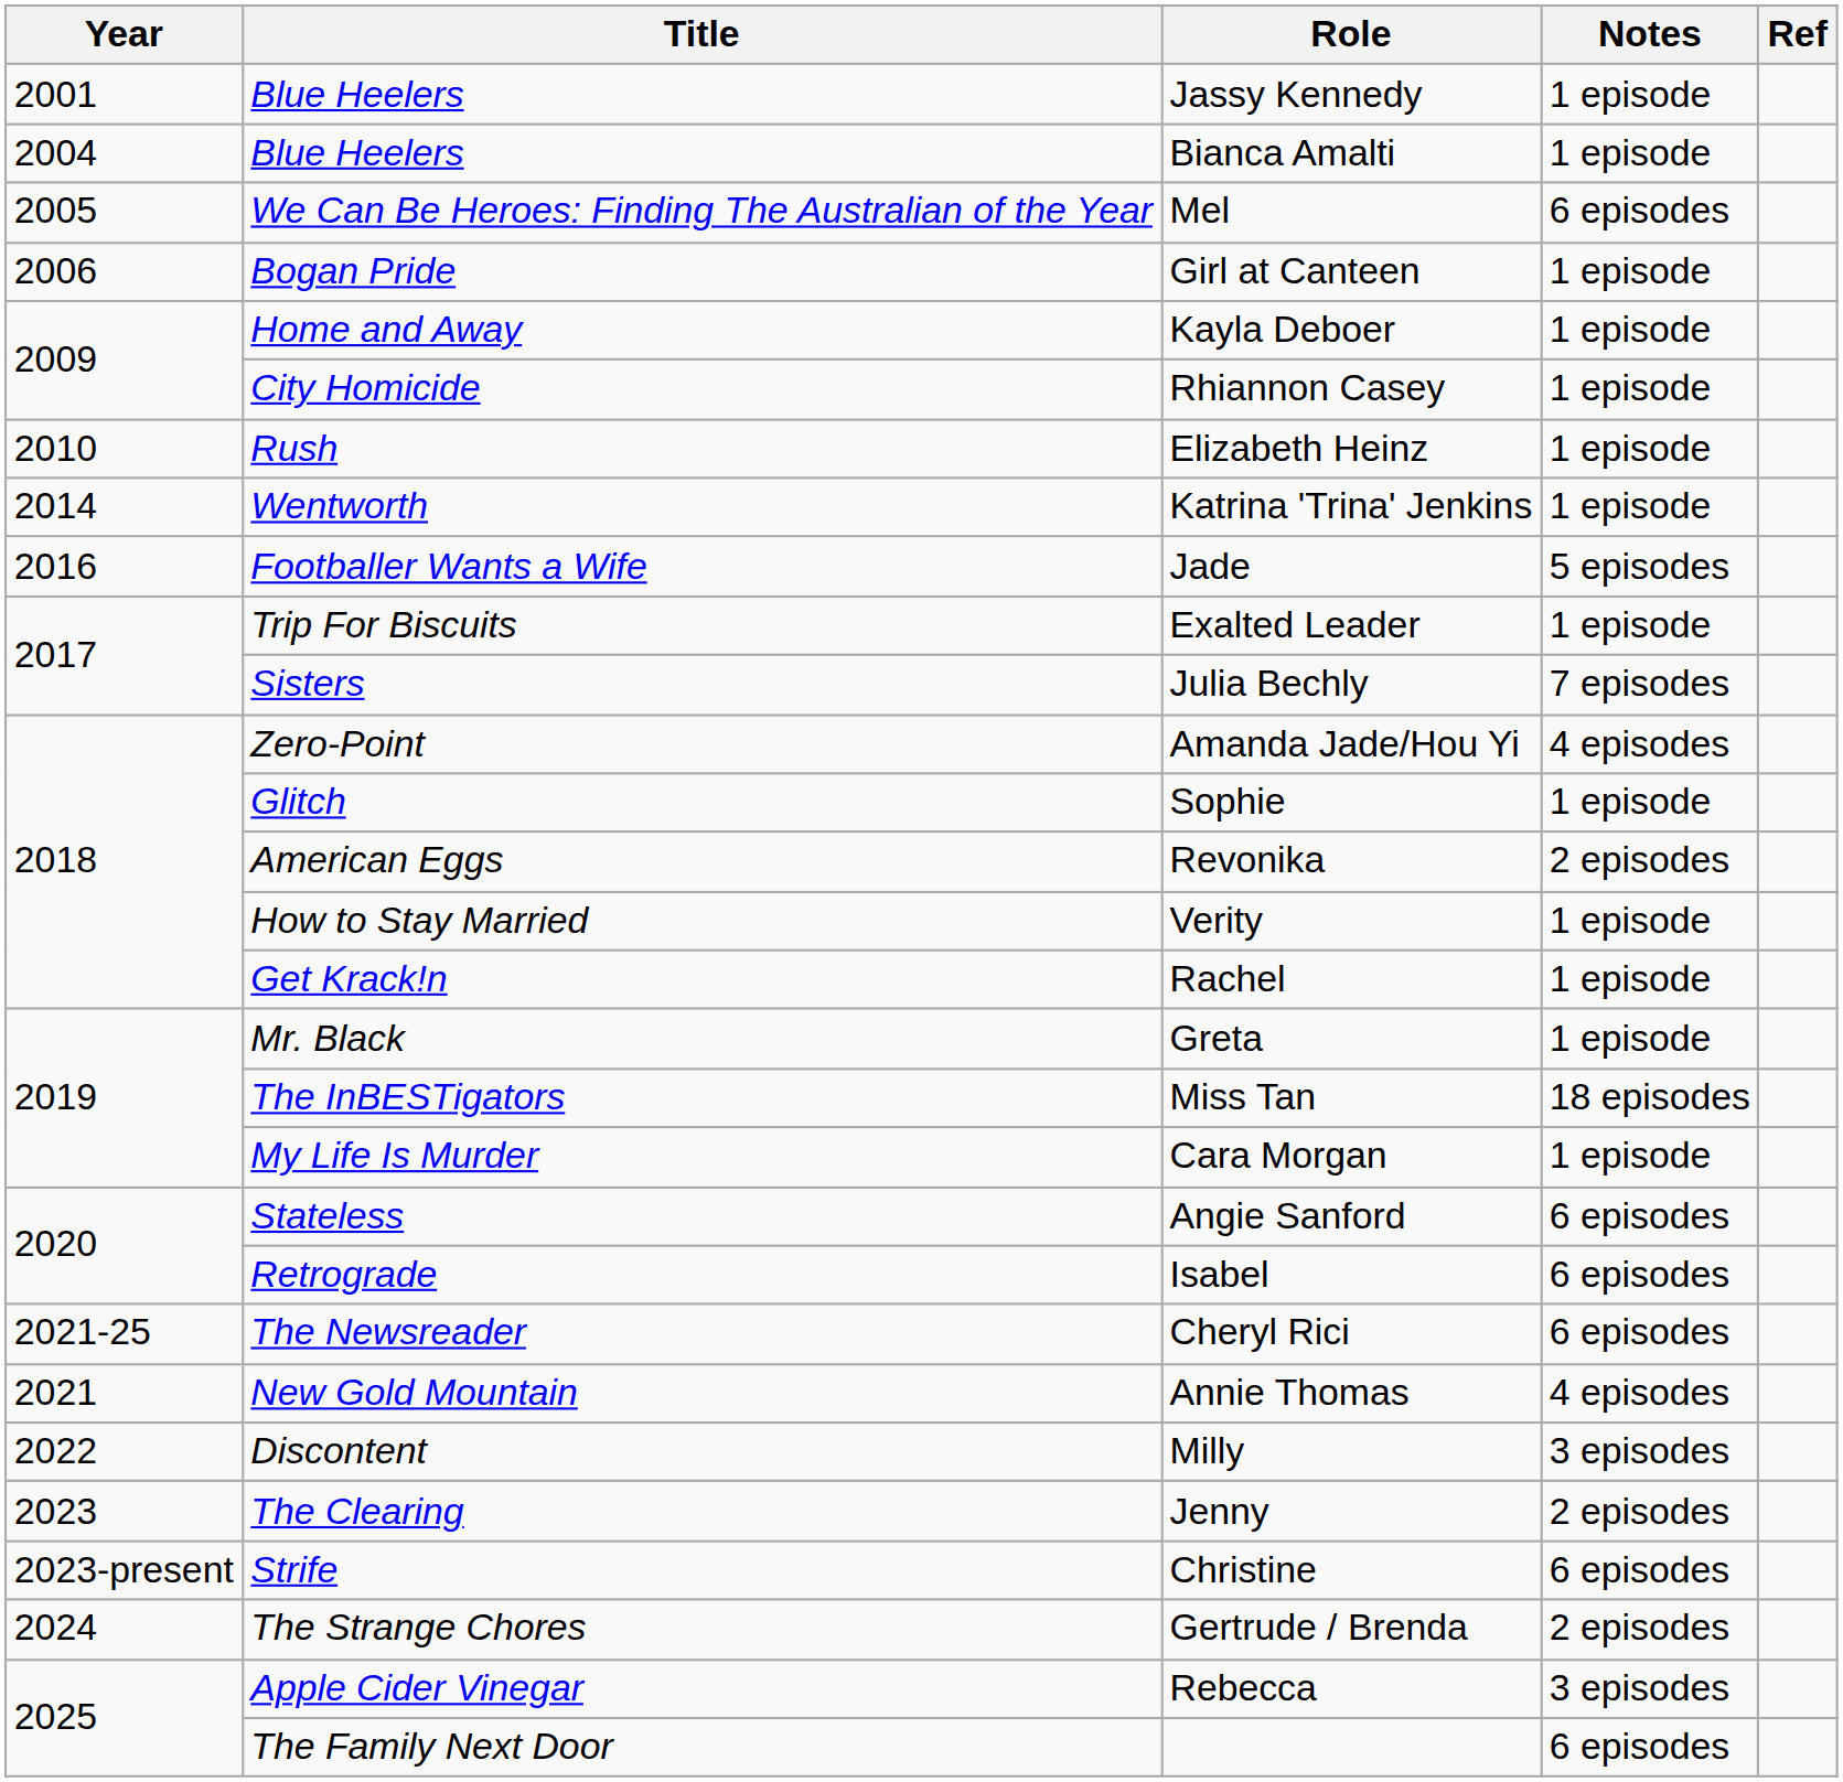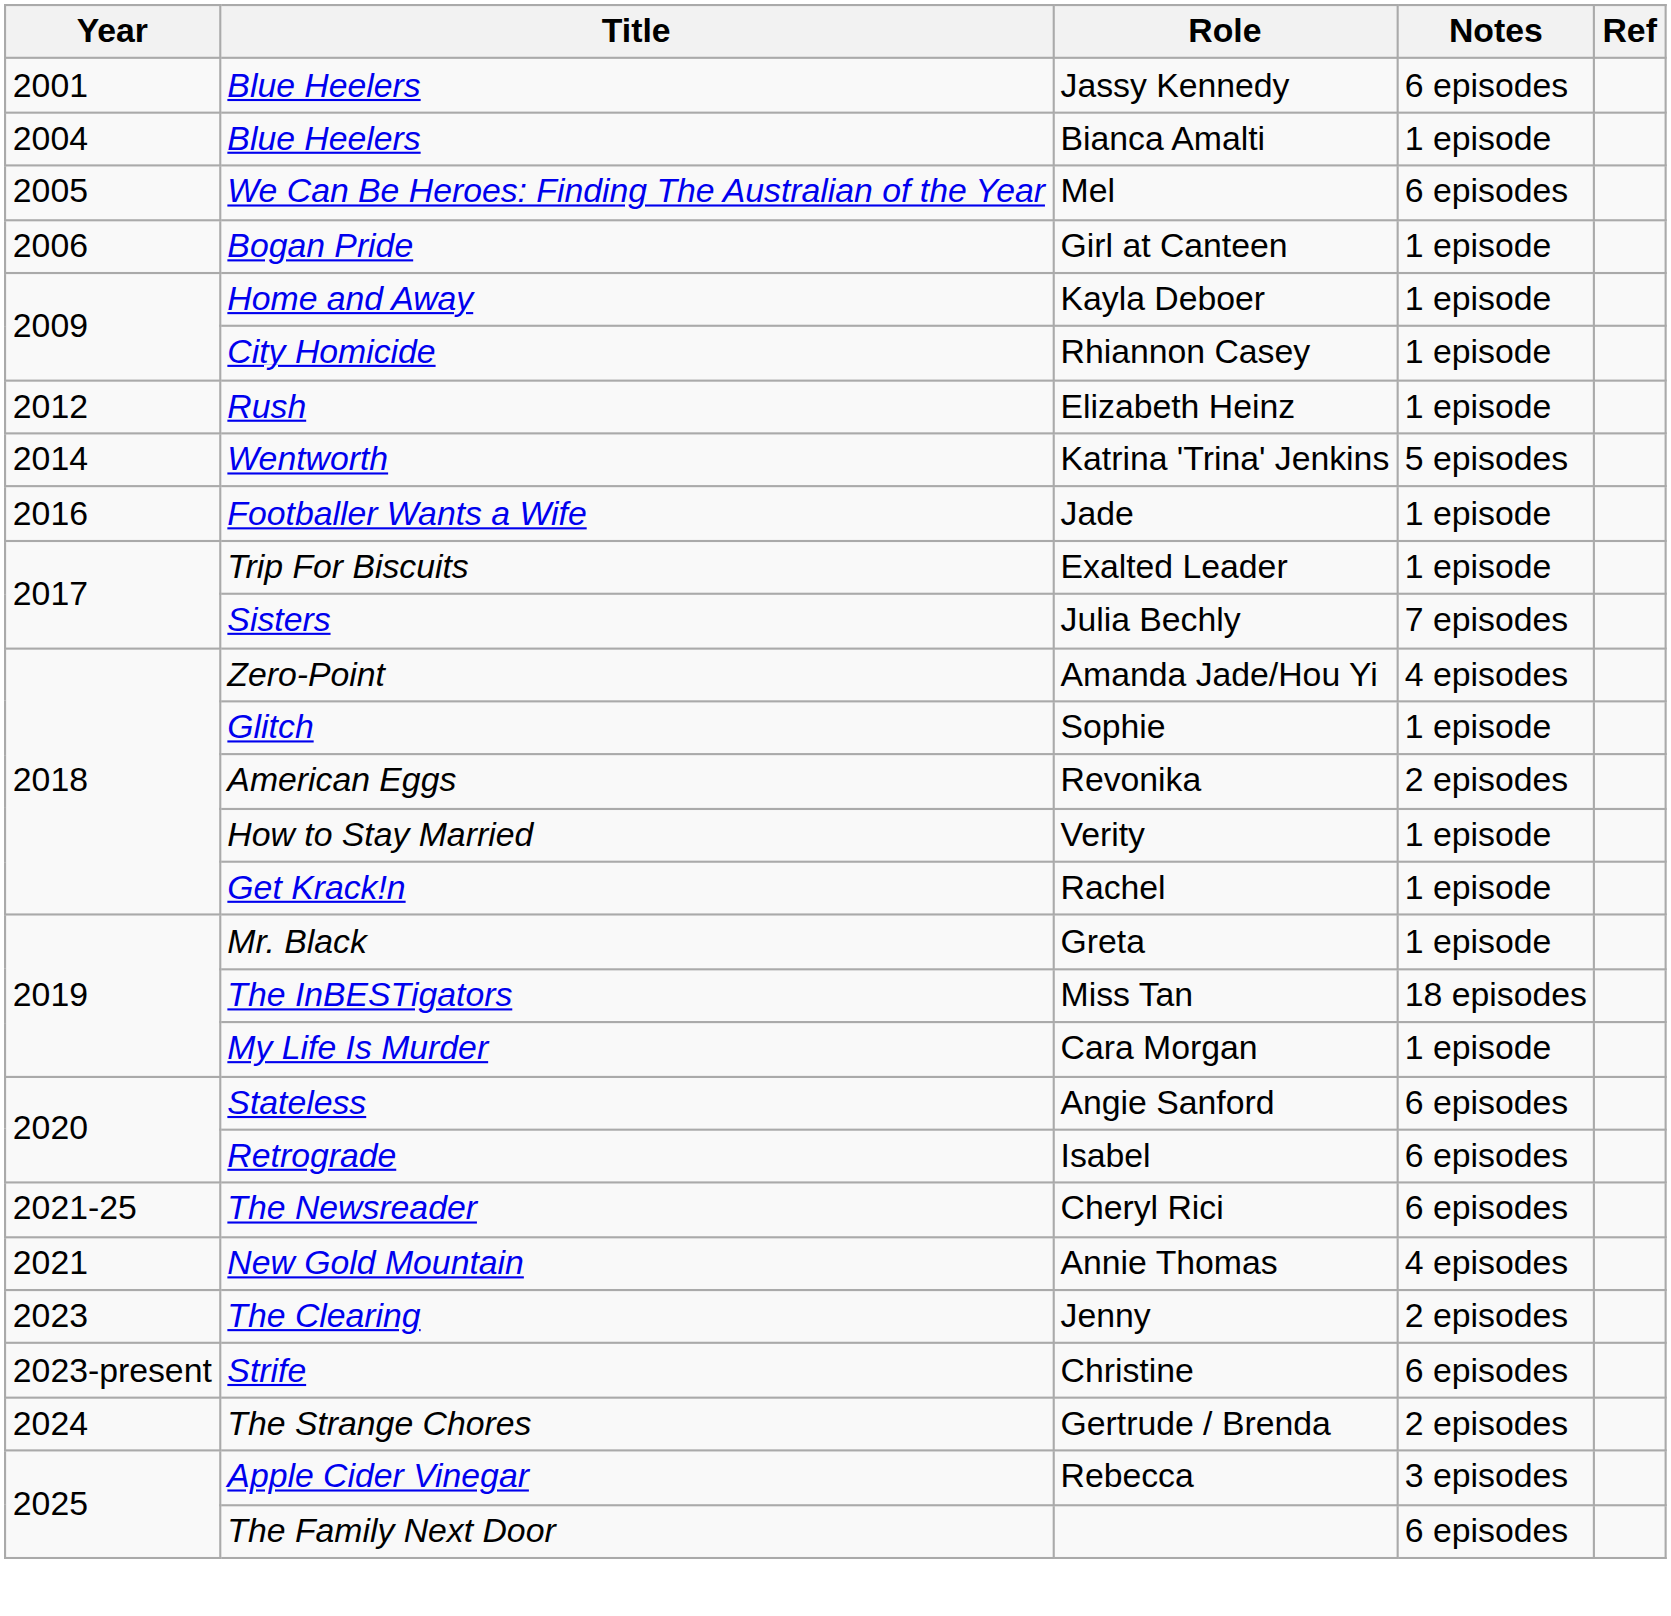 <table class="wikitable sortable">
 <tr>
 <th>Year</th>
 <th>Title</th>
 <th>Role</th>
 <th class="wikitable">Notes</th>
 <th>Ref</th>
 </tr>
 <tr>
 <td>2001</td>
 <td><em><a href='#'>Blue Heelers</a></em></td>
 <td>Jassy Kennedy</td>
-<td>1 episode</td>
+<td>6 episodes</td>
 <td></td>
 </tr>
 <tr>
 <td>2004</td>
 <td><em><a href='#'>Blue Heelers</a></em></td>
 <td>Bianca Amalti</td>
 <td>1 episode</td>
 <td></td>
 </tr>
 <tr>
 <td>2005</td>
 <td><em><a href='#'>We Can Be Heroes: Finding The Australian of the Year</a></em></td>
 <td>Mel</td>
 <td>6 episodes</td>
 <td></td>
 </tr>
 <tr>
 <td>2006</td>
 <td><em><a href='#'>Bogan Pride</a></em></td>
 <td>Girl at Canteen</td>
 <td>1 episode</td>
 <td></td>
 </tr>
 <tr>
 <td rowspan="2">2009</td>
 <td><em><a href='#'>Home and Away</a></em></td>
 <td>Kayla Deboer</td>
 <td>1 episode</td>
 <td></td>
 </tr>
 <tr>
 <td><em><a href='#'>City Homicide</a></em></td>
 <td>Rhiannon Casey</td>
 <td>1 episode</td>
 <td></td>
 </tr>
 <tr>
-<td>2010</td>
+<td>2012</td>
 <td><em><a href='#'>Rush</a></em></td>
 <td>Elizabeth Heinz</td>
 <td>1 episode</td>
 <td></td>
 </tr>
 <tr>
 <td>2014</td>
 <td><em><a href='#'>Wentworth</a></em></td>
 <td>Katrina 'Trina' Jenkins</td>
-<td>1 episode</td>
+<td>5 episodes</td>
 <td></td>
 </tr>
 <tr>
 <td>2016</td>
 <td><em><a href='#'>Footballer Wants a Wife</a></em></td>
 <td>Jade</td>
-<td>5 episodes</td>
+<td>1 episode</td>
 <td></td>
 </tr>
 <tr>
 <td rowspan="2">2017</td>
 <td><em>Trip For Biscuits</em></td>
 <td>Exalted Leader</td>
 <td>1 episode</td>
 <td></td>
 </tr>
 <tr>
 <td><em><a href='#'>Sisters</a></em></td>
 <td>Julia Bechly</td>
 <td>7 episodes</td>
 <td></td>
 </tr>
 <tr>
 <td rowspan="5">2018</td>
 <td><em>Zero-Point</em></td>
 <td>Amanda Jade/Hou Yi</td>
 <td>4 episodes</td>
 <td></td>
 </tr>
 <tr>
 <td><em><a href='#'>Glitch</a></em></td>
 <td>Sophie</td>
 <td>1 episode</td>
 <td></td>
 </tr>
 <tr>
 <td><em>American Eggs</em></td>
 <td>Revonika</td>
 <td>2 episodes</td>
 <td></td>
 </tr>
 <tr>
 <td><em>How to Stay Married</em></td>
 <td>Verity</td>
 <td>1 episode</td>
 <td></td>
 </tr>
 <tr>
 <td><em><a href='#'>Get Krack!n</a></em></td>
 <td>Rachel</td>
 <td>1 episode</td>
 <td></td>
 </tr>
 <tr>
 <td rowspan="3">2019</td>
 <td><em>Mr. Black</em></td>
 <td>Greta</td>
 <td>1 episode</td>
 <td></td>
 </tr>
 <tr>
 <td><em><a href='#'>The InBESTigators</a></em></td>
 <td>Miss Tan</td>
 <td>18 episodes</td>
 <td></td>
 </tr>
 <tr>
 <td><em><a href='#'>My Life Is Murder</a></em></td>
 <td>Cara Morgan</td>
 <td>1 episode</td>
 <td></td>
 </tr>
 <tr>
 <td rowspan="2">2020</td>
 <td><em><a href='#'>Stateless</a></em></td>
 <td>Angie Sanford</td>
 <td>6 episodes</td>
 <td></td>
 </tr>
 <tr>
 <td><em><a href='#'>Retrograde</a></em></td>
 <td>Isabel</td>
 <td>6 episodes</td>
 <td></td>
 </tr>
 <tr>
 <td>2021-25</td>
 <td><em><a href='#'>The Newsreader</a></em></td>
 <td>Cheryl Rici</td>
 <td>6 episodes</td>
 <td></td>
 </tr>
 <tr>
 <td>2021</td>
 <td><em><a href='#'>New Gold Mountain</a></em></td>
 <td>Annie Thomas</td>
 <td>4 episodes</td>
 <td></td>
 </tr>
 <tr>
-<td>2022</td>
-<td><em>Discontent</em></td>
-<td>Milly</td>
-<td>3 episodes</td>
-<td></td>
-</tr>
-<tr>
 <td>2023</td>
 <td><em><a href='#'>The Clearing</a></em></td>
 <td>Jenny</td>
 <td>2 episodes</td>
 <td></td>
 </tr>
 <tr>
 <td>2023-present</td>
 <td><em><a href='#'>Strife</a></em></td>
 <td>Christine</td>
 <td>6 episodes</td>
 <td></td>
 </tr>
 <tr>
 <td>2024</td>
 <td><em>The Strange Chores</em></td>
 <td>Gertrude / Brenda</td>
 <td>2 episodes</td>
 <td></td>
 </tr>
 <tr>
 <td rowspan="2">2025</td>
 <td><a href='#'><em>Apple Cider Vinegar</em></a></td>
 <td>Rebecca</td>
 <td>3 episodes</td>
 <td></td>
 </tr>
 <tr>
 <td><em>The Family Next Door</em></td>
 <td></td>
 <td>6 episodes</td>
 <td></td>
 </tr>
 </table>
